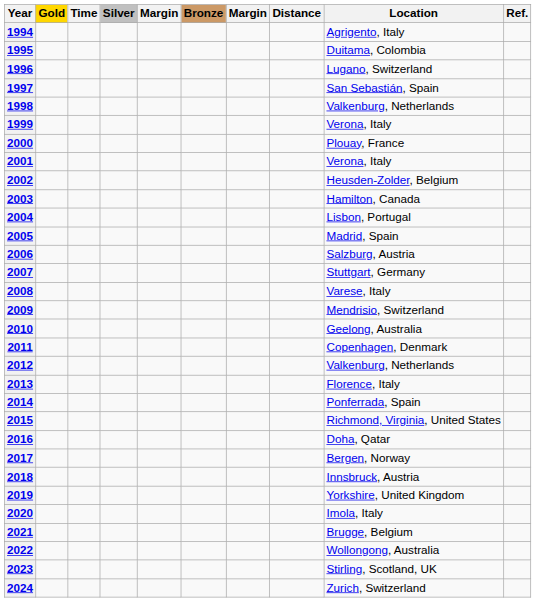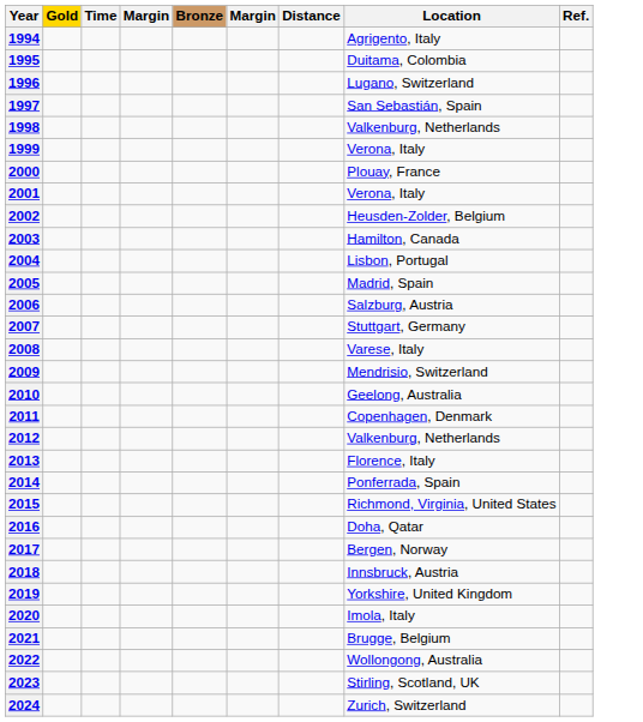 <table class="wikitable sortable plainrowheaders">
 <tr>
 <th scope=col>Year</th>
 <th scope=col style="background-color: gold">Gold</th>
 <th scope=col>Time</th>
-<th scope=col style="background-color: silver">Silver</th>
 <th scope=col>Margin</th>
 <th scope=col style="background-color: #cc9966">Bronze</th>
 <th scope=col>Margin</th>
 <th scope=col>Distance</th>
 <th scope=col>Location</th>
 <th scope=col class=unsortable>Ref.</th>
 </tr>
 <tr>
 <th scope=row style="text-align:center"><a href='#'>1994</a></th>
 <td></td>
 <td align=right></td>
-<td></td>
 <td align=right></td>
 <td></td>
 <td align=right></td>
 <td align=right></td>
 <td><a href='#'>Agrigento</a>, Italy</td>
 <td align=center></td>
 </tr>
 <tr>
 <th scope=row style="text-align:center"><a href='#'>1995</a></th>
 <td></td>
 <td align=right></td>
-<td></td>
 <td align=right></td>
 <td></td>
 <td align=right></td>
 <td align=right></td>
 <td><a href='#'>Duitama</a>, Colombia</td>
 <td align=center></td>
 </tr>
 <tr>
 <th scope=row style="text-align:center"><a href='#'>1996</a></th>
 <td></td>
 <td align=right></td>
-<td></td>
 <td align=right></td>
 <td></td>
 <td align=right></td>
 <td align=right></td>
 <td><a href='#'>Lugano</a>, Switzerland</td>
 <td align=center></td>
 </tr>
 <tr>
 <th scope=row style="text-align:center"><a href='#'>1997</a></th>
 <td></td>
 <td align=right></td>
-<td></td>
 <td align=right></td>
 <td></td>
 <td align=right></td>
 <td align=right></td>
 <td><a href='#'>San Sebastián</a>, Spain</td>
 <td align=center></td>
 </tr>
 <tr>
 <th scope=row style="text-align:center"><a href='#'>1998</a></th>
 <td></td>
 <td align=right></td>
-<td></td>
 <td align=right></td>
 <td></td>
 <td align=right></td>
 <td align=right></td>
 <td><a href='#'>Valkenburg</a>, Netherlands</td>
 <td align=center></td>
 </tr>
 <tr>
 <th scope=row style="text-align:center"><a href='#'>1999</a></th>
 <td></td>
 <td align=right></td>
-<td></td>
 <td align=right></td>
 <td></td>
 <td align=right></td>
 <td align=right></td>
 <td><a href='#'>Verona</a>, Italy</td>
 <td align=center></td>
 </tr>
 <tr>
 <th scope=row style="text-align:center"><a href='#'>2000</a></th>
 <td></td>
 <td align=right></td>
-<td></td>
 <td align=right></td>
 <td></td>
 <td align=right></td>
 <td align=right></td>
 <td><a href='#'>Plouay</a>, France</td>
 <td align=center></td>
 </tr>
 <tr>
 <th scope=row style="text-align:center"><a href='#'>2001</a></th>
 <td></td>
 <td align=right></td>
-<td></td>
 <td align=right></td>
 <td></td>
 <td align=right></td>
 <td align=right></td>
 <td><a href='#'>Verona</a>, Italy</td>
 <td align=center></td>
 </tr>
 <tr>
 <th scope=row style="text-align:center"><a href='#'>2002</a></th>
 <td></td>
 <td align=right></td>
-<td></td>
 <td align=right></td>
 <td></td>
 <td align=right></td>
 <td align=right></td>
 <td><a href='#'>Heusden-Zolder</a>, Belgium</td>
 <td align=center></td>
 </tr>
 <tr>
 <th scope=row style="text-align:center"><a href='#'>2003</a></th>
 <td></td>
 <td align=right></td>
-<td></td>
 <td align=right></td>
 <td></td>
 <td align=right></td>
 <td align=right></td>
 <td><a href='#'>Hamilton</a>, Canada</td>
 <td align=center></td>
 </tr>
 <tr>
 <th scope=row style="text-align:center"><a href='#'>2004</a></th>
 <td></td>
 <td align=right></td>
-<td></td>
 <td align=right></td>
 <td></td>
 <td align=right></td>
 <td align=right></td>
 <td><a href='#'>Lisbon</a>, Portugal</td>
 <td align=center></td>
 </tr>
 <tr>
 <th scope=row style="text-align:center"><a href='#'>2005</a></th>
 <td></td>
 <td align=right></td>
-<td></td>
 <td align=right></td>
 <td></td>
 <td align=right></td>
 <td align=right></td>
 <td><a href='#'>Madrid</a>, Spain</td>
 <td align=center></td>
 </tr>
 <tr>
 <th scope=row style="text-align:center"><a href='#'>2006</a></th>
 <td></td>
 <td align=right></td>
-<td></td>
 <td align=right></td>
 <td></td>
 <td align=right></td>
 <td align=right></td>
 <td><a href='#'>Salzburg</a>, Austria</td>
 <td align=center></td>
 </tr>
 <tr>
 <th scope=row style="text-align:center"><a href='#'>2007</a></th>
 <td></td>
 <td align=right></td>
-<td></td>
 <td align=right></td>
 <td></td>
 <td align=right></td>
 <td align=right></td>
 <td><a href='#'>Stuttgart</a>, Germany</td>
 <td align=center></td>
 </tr>
 <tr>
 <th scope=row style="text-align:center"><a href='#'>2008</a></th>
 <td></td>
 <td align=right></td>
-<td></td>
 <td align=right></td>
 <td></td>
 <td align=right></td>
 <td align=right></td>
 <td><a href='#'>Varese</a>, Italy</td>
 <td align=center></td>
 </tr>
 <tr>
 <th scope=row style="text-align:center"><a href='#'>2009</a></th>
 <td></td>
 <td align=right></td>
-<td></td>
 <td align=right></td>
 <td></td>
 <td align=right></td>
 <td align=right></td>
 <td><a href='#'>Mendrisio</a>, Switzerland</td>
 <td align=center></td>
 </tr>
 <tr>
 <th scope=row style="text-align:center"><a href='#'>2010</a></th>
 <td></td>
 <td align=right></td>
-<td></td>
 <td align=right></td>
 <td></td>
 <td align=right></td>
 <td align=right></td>
 <td><a href='#'>Geelong</a>, Australia</td>
 <td align=center></td>
 </tr>
 <tr>
 <th scope=row style="text-align:center"><a href='#'>2011</a></th>
 <td></td>
 <td align=right></td>
-<td></td>
 <td align=right></td>
 <td></td>
 <td align=right></td>
 <td align=right></td>
 <td><a href='#'>Copenhagen</a>, Denmark</td>
 <td align=center></td>
 </tr>
 <tr>
 <th scope=row style="text-align:center"><a href='#'>2012</a></th>
 <td></td>
 <td align=right></td>
-<td></td>
 <td align=right></td>
 <td></td>
 <td align=right></td>
 <td align=right></td>
 <td><a href='#'>Valkenburg</a>, Netherlands</td>
 <td align=center></td>
 </tr>
 <tr>
 <th scope=row style="text-align:center"><a href='#'>2013</a></th>
 <td></td>
 <td align=right></td>
-<td></td>
 <td align=right></td>
 <td></td>
 <td align=right></td>
 <td align=right></td>
 <td><a href='#'>Florence</a>, Italy</td>
 <td align=center></td>
 </tr>
 <tr>
 <th scope=row style="text-align:center"><a href='#'>2014</a></th>
 <td></td>
 <td align=right></td>
-<td></td>
 <td align=right></td>
 <td></td>
 <td align=right></td>
 <td align=right></td>
 <td><a href='#'>Ponferrada</a>, Spain</td>
 <td align=center></td>
 </tr>
 <tr>
 <th scope=row style="text-align:center"><a href='#'>2015</a></th>
 <td></td>
 <td align=right></td>
-<td></td>
 <td align=right></td>
 <td></td>
 <td align=right></td>
 <td align=right></td>
 <td><a href='#'>Richmond, Virginia</a>, United States</td>
 <td align=center></td>
 </tr>
 <tr>
 <th scope=row style="text-align:center"><a href='#'>2016</a></th>
 <td></td>
 <td align=right></td>
-<td></td>
 <td align=right></td>
 <td></td>
 <td align=right></td>
 <td align=right></td>
 <td><a href='#'>Doha</a>, Qatar</td>
 <td align=center></td>
 </tr>
 <tr>
 <th scope=row style="text-align:center"><a href='#'>2017</a></th>
 <td></td>
 <td align=right></td>
-<td></td>
 <td align=right></td>
 <td></td>
 <td align=right></td>
 <td align=right></td>
 <td><a href='#'>Bergen</a>, Norway</td>
 <td align=center></td>
 </tr>
 <tr>
 <th scope=row style="text-align:center"><a href='#'>2018</a></th>
 <td></td>
 <td align=right></td>
-<td></td>
 <td align=right></td>
 <td></td>
 <td align=right></td>
 <td align=right></td>
 <td><a href='#'>Innsbruck</a>, Austria</td>
 <td align=center></td>
 </tr>
 <tr>
 <th scope=row style="text-align:center"><a href='#'>2019</a></th>
 <td></td>
 <td align=right></td>
-<td></td>
 <td align=right></td>
 <td></td>
 <td align=right></td>
 <td align=right></td>
 <td><a href='#'>Yorkshire</a>, United Kingdom</td>
 <td align=center></td>
 </tr>
 <tr>
 <th scope=row style="text-align:center"><a href='#'>2020</a></th>
 <td></td>
 <td align=right></td>
-<td></td>
 <td align=right></td>
 <td></td>
 <td align=right></td>
 <td align=right></td>
 <td><a href='#'>Imola</a>, Italy</td>
 <td align=center></td>
 </tr>
 <tr>
 <th scope=row style="text-align:center"><a href='#'>2021</a></th>
 <td></td>
 <td align=right></td>
-<td></td>
 <td align=right></td>
 <td></td>
 <td align=right></td>
 <td align=right></td>
 <td><a href='#'>Brugge</a>, Belgium</td>
 <td align=center></td>
 </tr>
 <tr>
 <th scope=row style="text-align:center"><a href='#'>2022</a></th>
 <td></td>
 <td align=right></td>
-<td></td>
 <td align=right></td>
 <td></td>
 <td align=right></td>
 <td align=right></td>
 <td><a href='#'>Wollongong</a>, Australia</td>
 <td align=center></td>
 </tr>
 <tr>
 <th scope=row style="text-align:center"><a href='#'>2023</a></th>
 <td></td>
 <td align=right></td>
-<td></td>
 <td align=right></td>
 <td></td>
 <td align=right></td>
 <td align=right></td>
 <td><a href='#'>Stirling</a>, Scotland, UK</td>
 <td align=center></td>
 </tr>
 <tr>
 <th scope=row style="text-align:center"><a href='#'>2024</a></th>
 <td></td>
 <td align=right></td>
-<td></td>
 <td align=right></td>
 <td></td>
 <td align=right></td>
 <td align=right></td>
 <td><a href='#'>Zurich</a>, Switzerland</td>
 <td align=center></td>
 </tr>
 </table>
